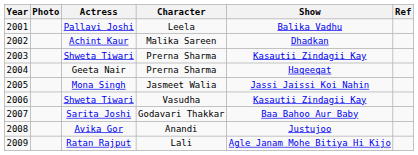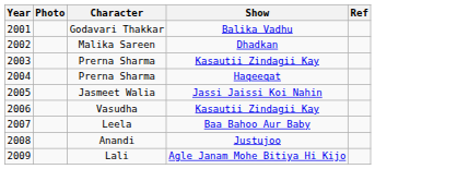 <table class="wikitable sortable" style="text-align:center;">
 <tr>
 <th>Year</th>
 <th>Photo</th>
-<th>Actress</th>
 <th>Character</th>
 <th>Show</th>
 <th>Ref</th>
 </tr>
 <tr>
 <td>2001</td>
 <td style="text-align:center"></td>
-<td><a href='#'>Pallavi Joshi</a></td>
-<td>Leela</td>
+<td>Godavari Thakkar</td>
 <td><a href='#'>Balika Vadhu</a></td>
 <td></td>
 </tr>
 <tr>
 <td>2002</td>
 <td style="text-align:center"></td>
-<td><a href='#'>Achint Kaur</a></td>
 <td>Malika Sareen</td>
 <td><a href='#'>Dhadkan</a></td>
 <td></td>
 </tr>
 <tr>
 <td>2003</td>
 <td style="text-align:center"></td>
-<td><a href='#'>Shweta Tiwari</a></td>
 <td>Prerna Sharma</td>
 <td><a href='#'>Kasautii Zindagii Kay</a></td>
 <td></td>
 </tr>
 <tr>
 <td>2004</td>
 <td style="text-align:center"></td>
-<td>Geeta Nair</td>
 <td>Prerna Sharma</td>
 <td><a href='#'>Haqeeqat</a></td>
 <td></td>
 </tr>
 <tr>
 <td>2005</td>
 <td style="text-align:center"></td>
-<td><a href='#'>Mona Singh</a></td>
 <td>Jasmeet Walia</td>
 <td><a href='#'>Jassi Jaissi Koi Nahin</a></td>
 <td></td>
 </tr>
 <tr>
 <td>2006</td>
 <td style="text-align:center"></td>
-<td><a href='#'>Shweta Tiwari</a></td>
 <td>Vasudha</td>
 <td><a href='#'>Kasautii Zindagii Kay</a></td>
 <td></td>
 </tr>
 <tr>
 <td>2007</td>
 <td style="text-align:center"></td>
-<td><a href='#'>Sarita Joshi</a></td>
-<td>Godavari Thakkar</td>
+<td>Leela</td>
 <td><a href='#'>Baa Bahoo Aur Baby</a></td>
 <td></td>
 </tr>
 <tr>
 <td>2008</td>
 <td style="text-align:center"></td>
-<td><a href='#'>Avika Gor</a></td>
 <td>Anandi</td>
 <td><a href='#'>Justujoo</a></td>
 <td></td>
 </tr>
 <tr>
 <td>2009</td>
 <td style="text-align:center"></td>
-<td><a href='#'>Ratan Rajput</a></td>
 <td>Lali</td>
 <td><a href='#'>Agle Janam Mohe Bitiya Hi Kijo</a></td>
 <td></td>
 </tr>
 </table>
